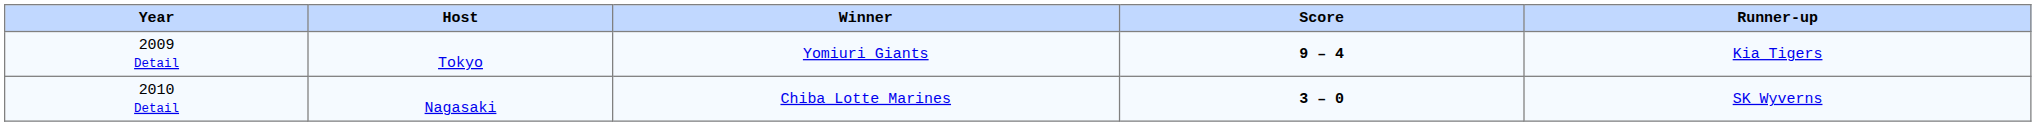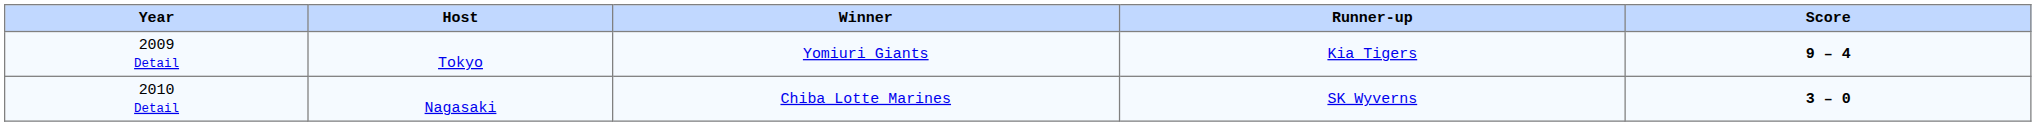 <table border="1" style="border-collapse:collapse; font-size:90%;" cellpadding="3" cellspacing="0" width="100%">
 <tr bgcolor="#C1D8FF">
 <th width="15%">Year</th>
 <th width="15%">Host</th>
 <th width="25%">Winner</th>
+<th width="25%">Runner-up</th>
 <th width="20%">Score</th>
-<th width="25%">Runner-up</th>
 </tr>
 <tr align="center" bgcolor="#F5FAFF">
 <td>2009<br> <small><a href='#'>Detail</a></small></td>
 <td><br><a href='#'>Tokyo</a></td>
 <td> <a href='#'>Yomiuri Giants</a></td>
+<td> <a href='#'>Kia Tigers</a></td>
 <td><strong> 9 – 4 </strong></td>
-<td> <a href='#'>Kia Tigers</a></td>
 </tr>
 <tr align="center" bgcolor="#F5FAFF">
 <td>2010<br> <small><a href='#'>Detail</a></small></td>
 <td><br><a href='#'>Nagasaki</a></td>
 <td> <a href='#'>Chiba Lotte Marines</a></td>
+<td> <a href='#'>SK Wyverns</a></td>
 <td><strong> 3 – 0 </strong></td>
-<td> <a href='#'>SK Wyverns</a></td>
 </tr>
 </table>
